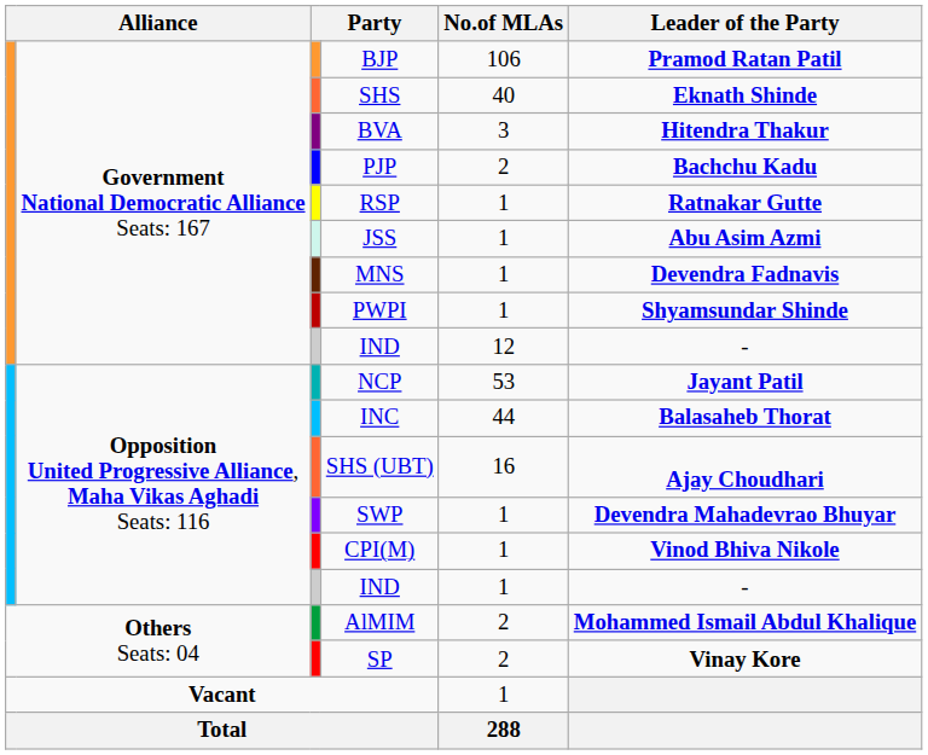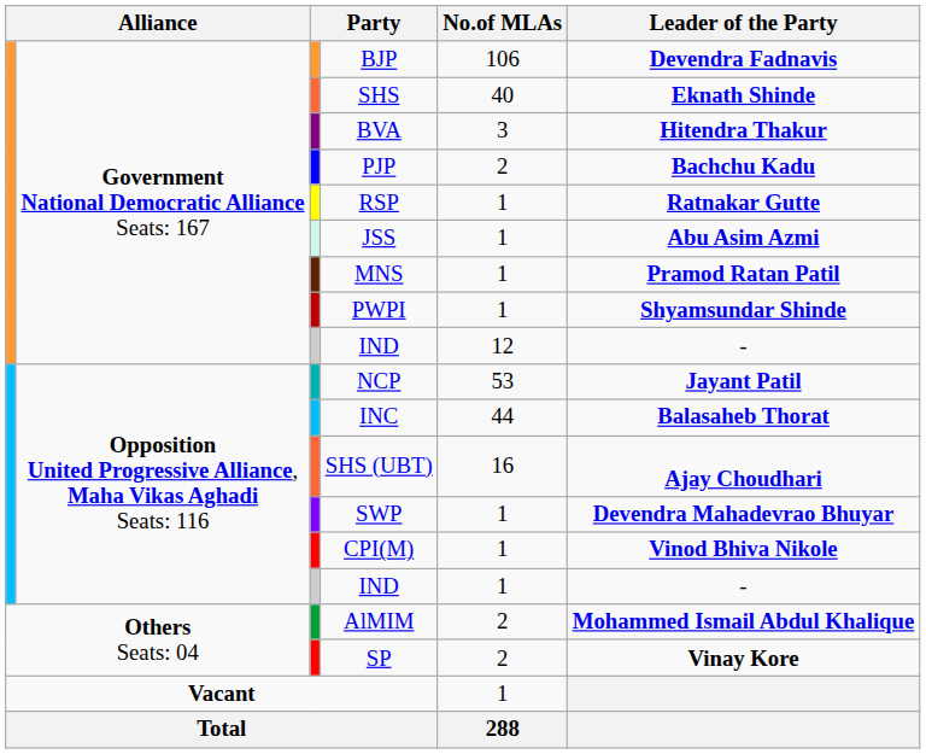 <table class="wikitable sortable" style="text-align:center;">
 <tr>
 <th colspan=2>Alliance</th>
 <th colspan="2">Party</th>
 <th>No.of MLAs</th>
 <th>Leader of the Party</th>
 </tr>
 <tr>
 <td rowspan="9" bgcolor="FF99933"></td>
 <td rowspan="9"><strong>Government</strong><br><strong><a href='#'>National Democratic Alliance</a></strong><br>Seats: 167</td>
 <td bgcolor=#FF99933></td>
 <td><a href='#'>BJP</a></td>
 <td>106</td>
-<td><strong><a href='#'>Pramod Ratan Patil</a></strong></td>
+<td><strong><a href='#'>Devendra Fadnavis</a></strong></td>
 </tr>
 <tr>
 <td bgcolor=#FF6634></td>
 <td><a href='#'>SHS</a></td>
 <td>40</td>
 <td><strong><a href='#'>Eknath Shinde</a></strong></td>
 </tr>
 <tr>
 <td bgcolor=#800080></td>
 <td><a href='#'>BVA</a></td>
 <td>3</td>
 <td><strong><a href='#'>Hitendra Thakur</a></strong></td>
 </tr>
 <tr>
 <td bgcolor=#0000FF></td>
 <td><a href='#'>PJP</a></td>
 <td>2</td>
 <td><strong><a href='#'>Bachchu Kadu</a></strong></td>
 </tr>
 <tr>
 <td bgcolor=#FFFF00></td>
 <td><a href='#'>RSP</a></td>
 <td>1</td>
 <td><strong><a href='#'>Ratnakar Gutte</a></strong></td>
 </tr>
 <tr>
 <td bgcolor=#CEF6EC></td>
 <td><a href='#'>JSS</a></td>
 <td>1</td>
 <td> <strong><a href='#'>Abu Asim Azmi</a></strong></td>
 </tr>
 <tr>
 <td bgcolor=#5F2301></td>
 <td><a href='#'>MNS</a></td>
 <td>1</td>
-<td><strong><a href='#'>Devendra Fadnavis</a></strong></td>
+<td><strong><a href='#'>Pramod Ratan Patil</a></strong></td>
 </tr>
 <tr>
 <td bgcolor=#BC0000></td>
 <td><a href='#'>PWPI</a></td>
 <td>1</td>
 <td><strong><a href='#'>Shyamsundar Shinde</a></strong></td>
 </tr>
 <tr>
 <td bgcolor=#CDCDCD></td>
 <td><a href='#'>IND</a></td>
 <td>12</td>
 <td>-</td>
 </tr>
 <tr>
 <td rowspan="6" bgcolor="00BFFF"></td>
 <td rowspan="6"><strong>Opposition</strong><br><strong><a href='#'>United Progressive Alliance</a></strong>,<br><strong><a href='#'>Maha Vikas Aghadi</a></strong> <br>Seats: 116</td>
 <td bgcolor=#00B2B2></td>
 <td><a href='#'>NCP</a></td>
 <td>53</td>
 <td> <strong><a href='#'>Jayant Patil</a></strong></td>
 </tr>
 <tr>
 <td bgcolor=#00BFFF></td>
 <td><a href='#'>INC</a></td>
 <td>44</td>
 <td><strong><a href='#'>Balasaheb Thorat</a></strong></td>
 </tr>
 <tr>
 <td bgcolor=#FF6634></td>
 <td><a href='#'>SHS (UBT)</a></td>
 <td>16</td>
 <td><br> <strong><a href='#'>Ajay Choudhari</a></strong></td>
 </tr>
 <tr>
 <td bgcolor=#7F00FF></td>
 <td><a href='#'>SWP</a></td>
 <td>1</td>
 <td><strong><a href='#'>Devendra Mahadevrao Bhuyar</a></strong></td>
 </tr>
 <tr>
 <td bgcolor=#FF0000></td>
 <td><a href='#'>CPI(M)</a></td>
 <td>1</td>
 <td><strong><a href='#'>Vinod Bhiva Nikole</a></strong></td>
 </tr>
 <tr>
 <td bgcolor=#CDCDCD></td>
 <td><a href='#'>IND</a></td>
 <td>1</td>
 <td>-</td>
 </tr>
 <tr>
 <td colspan=2 rowspan="2"><strong>Others</strong><br>Seats: 04</td>
 <td bgcolor=#009F3C></td>
 <td><a href='#'>AlMIM</a></td>
 <td>2</td>
 <td><strong><a href='#'>Mohammed Ismail Abdul Khalique</a></strong></td>
 </tr>
 <tr>
 <td bgcolor=#FF0000></td>
 <td><a href='#'>SP</a></td>
 <td>2</td>
 <td><strong>Vinay Kore</strong></td>
 </tr>
 <tr>
 <td colspan="4"><strong>Vacant</strong></td>
 <td>1</td>
 <th></th>
 </tr>
 <tr>
 <th colspan="4">Total</th>
 <th>288</th>
 <th></th>
 </tr>
 </table>
